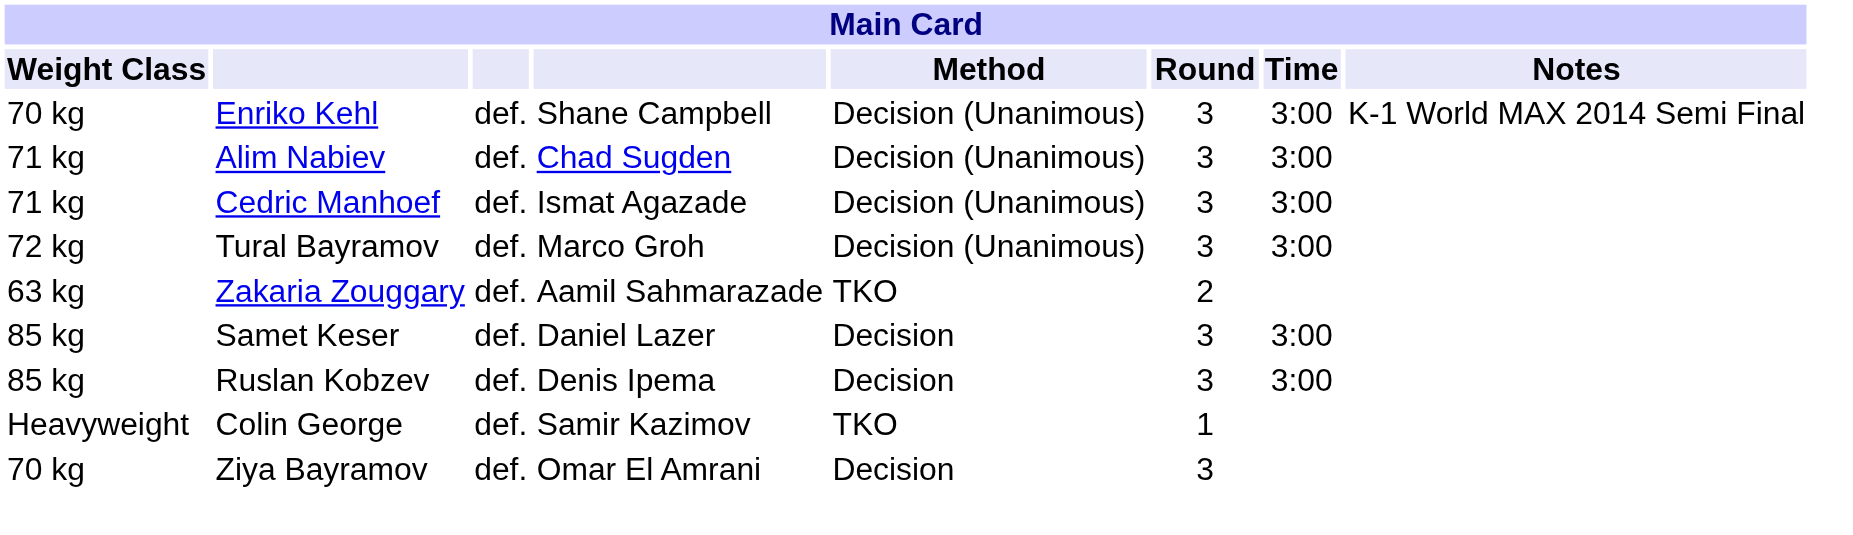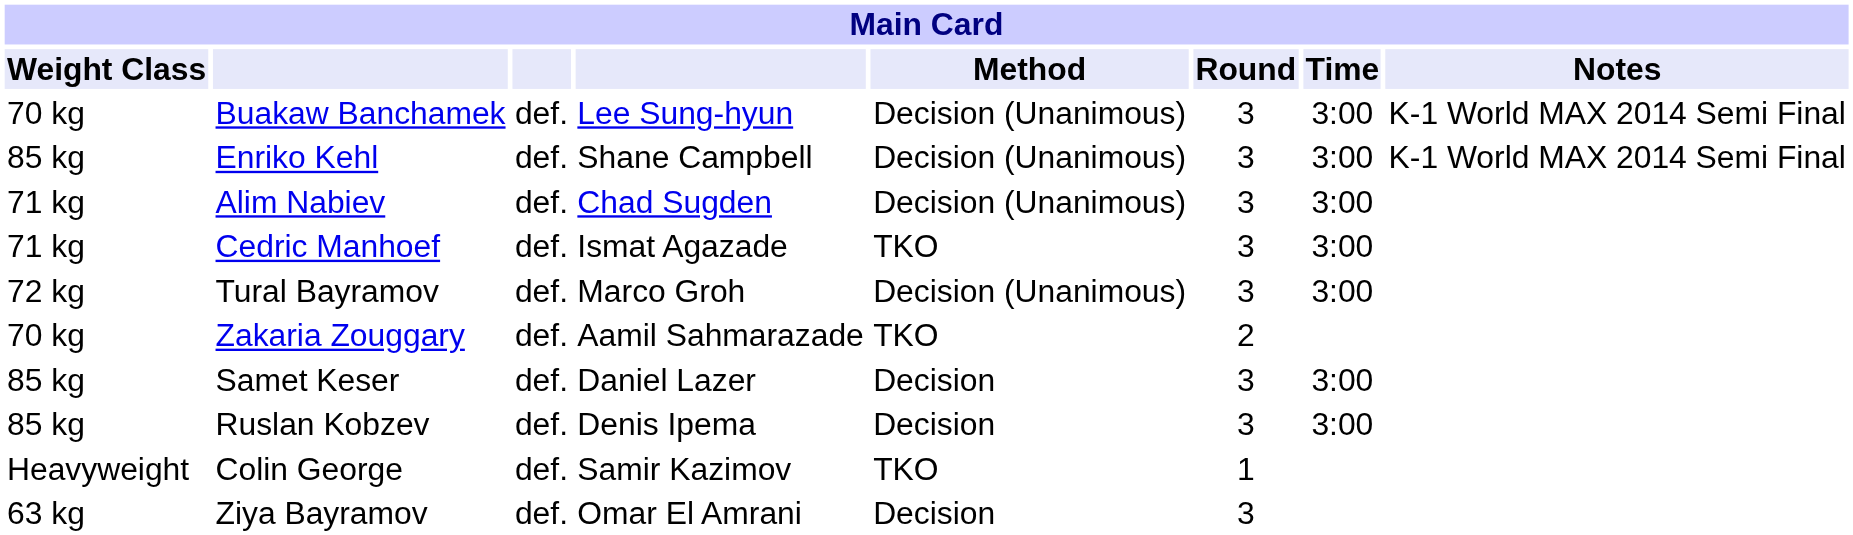 <table class="toccolours" style="font-size: 85%;">
 <tr>
 <th colspan="8" style="background-color: #ccf; color: #000080; text-align: center;"><strong>Main Card</strong></th>
 </tr>
 <tr>
 <th colspan="1" style="background-color: #E6E8FA; color: #000000; text-align: center;">Weight Class</th>
 <th colspan="1" style="background-color: #E6E8FA; color: #000000; text-align: center;"></th>
 <th colspan="1" style="background-color: #E6E8FA; color: #000000; text-align: center;"></th>
 <th colspan="1" style="background-color: #E6E8FA; color: #000000; text-align: center;"></th>
 <th colspan="1" style="background-color: #E6E8FA; color: #000000; text-align: center;">Method</th>
 <th colspan="1" style="background-color: #E6E8FA; color: #000000; text-align: center;">Round</th>
 <th colspan="1" style="background-color: #E6E8FA; color: #000000; text-align: center;">Time</th>
 <th colspan="1" style="background-color: #E6E8FA; color: #000000; text-align: center;">Notes</th>
 </tr>
 <tr>
 <td>70 kg</td>
+<td> <a href='#'>Buakaw Banchamek</a></td>
+<td align=center>def.</td>
+<td> <a href='#'>Lee Sung-hyun</a></td>
+<td>Decision (Unanimous)</td>
+<td align=center>3</td>
+<td align=center>3:00</td>
+<td>K-1 World MAX 2014 Semi Final</td>
+<td></td>
+</tr>
+<tr>
+<td>85 kg</td>
 <td> <a href='#'>Enriko Kehl</a></td>
 <td align=center>def.</td>
 <td> Shane Campbell</td>
 <td>Decision (Unanimous)</td>
 <td align=center>3</td>
 <td align=center>3:00</td>
 <td>K-1 World MAX 2014 Semi Final</td>
 <td></td>
 </tr>
 <tr>
 <td>71 kg</td>
 <td> <a href='#'>Alim Nabiev</a></td>
 <td align=center>def.</td>
 <td> <a href='#'>Chad Sugden</a></td>
 <td>Decision (Unanimous)</td>
 <td align=center>3</td>
 <td align=center>3:00</td>
 <td></td>
 </tr>
 <tr>
 <td>71 kg</td>
 <td> <a href='#'>Cedric Manhoef</a></td>
 <td align=center>def.</td>
 <td> Ismat Agazade</td>
-<td>Decision (Unanimous)</td>
+<td>TKO</td>
 <td align=center>3</td>
 <td align=center>3:00</td>
 <td></td>
 </tr>
 <tr>
 <td>72 kg</td>
 <td> Tural Bayramov</td>
 <td align=center>def.</td>
 <td> Marco Groh</td>
 <td>Decision (Unanimous)</td>
 <td align=center>3</td>
 <td align=center>3:00</td>
 <td></td>
 </tr>
 <tr>
-<td>63 kg</td>
+<td>70 kg</td>
 <td> <a href='#'>Zakaria Zouggary</a></td>
 <td align=center>def.</td>
 <td> Aamil Sahmarazade</td>
 <td>TKO</td>
 <td align=center>2</td>
 <td align=center></td>
 <td></td>
 </tr>
 <tr>
 <td>85 kg</td>
 <td> Samet Keser</td>
 <td align=center>def.</td>
 <td> Daniel Lazer</td>
 <td>Decision</td>
 <td align=center>3</td>
 <td align=center>3:00</td>
 <td></td>
 </tr>
 <tr>
 <td>85 kg</td>
 <td> Ruslan Kobzev</td>
 <td align=center>def.</td>
 <td> Denis Ipema</td>
 <td>Decision</td>
 <td align=center>3</td>
 <td align=center>3:00</td>
 <td></td>
 </tr>
 <tr>
 <td>Heavyweight</td>
 <td> Colin George</td>
 <td align=center>def.</td>
 <td> Samir Kazimov</td>
 <td>TKO</td>
 <td align=center>1</td>
 <td align=center></td>
 <td></td>
 </tr>
 <tr>
-<td>70 kg</td>
+<td>63 kg</td>
 <td> Ziya Bayramov</td>
 <td align=center>def.</td>
 <td> Omar El Amrani</td>
 <td>Decision</td>
 <td align=center>3</td>
 <td align=center></td>
 <td></td>
 </tr>
 <tr>
 </tr>
 </table>
